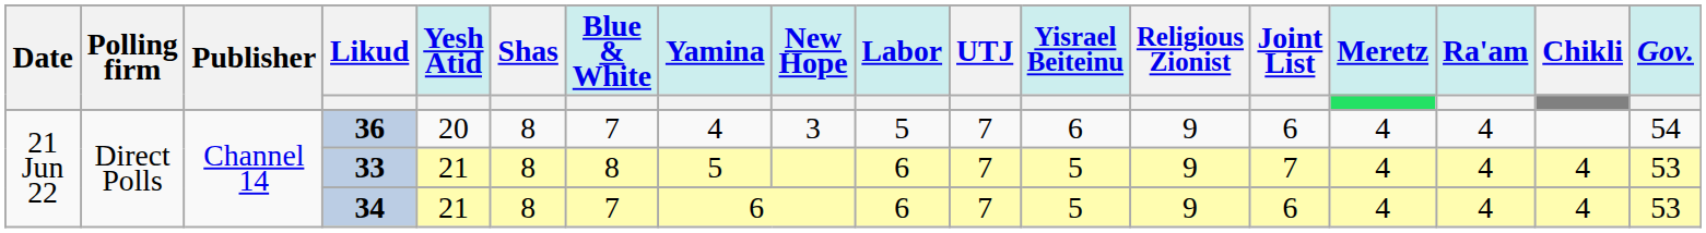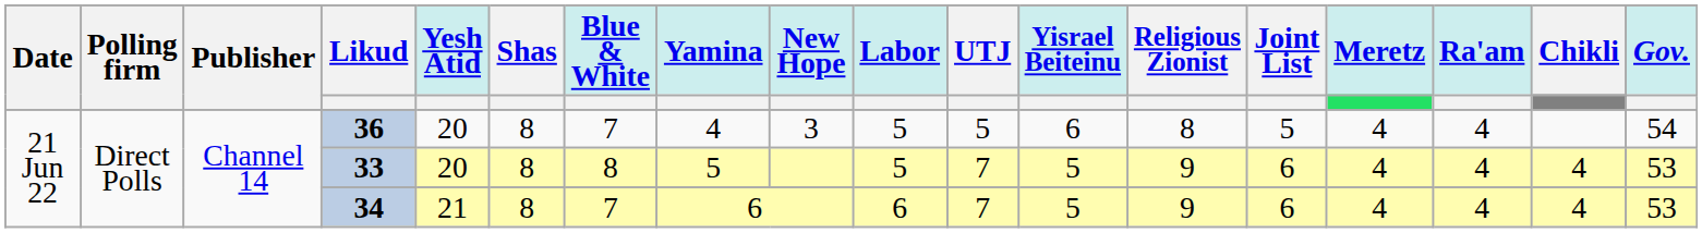 <table class="wikitable sortable" style=text-align:center;font-size:90%;line-height:12px>
 <tr>
 <th rowspan=2>Date</th>
 <th rowspan=2>Polling firm</th>
 <th rowspan=2>Publisher</th>
 <th><a href='#'>Likud</a></th>
 <th style=background:#cee><a href='#'>Yesh<br>Atid</a></th>
 <th><a href='#'>Shas</a></th>
 <th style=background:#cee><a href='#'>Blue &<br>White</a></th>
 <th style=background:#cee><a href='#'>Yamina</a></th>
 <th style=background:#cee><a href='#'>New<br>Hope</a></th>
 <th style=background:#cee><a href='#'>Labor</a></th>
 <th><a href='#'>UTJ</a></th>
 <th style="background:#cee; font-size:90%"><a href='#'>Yisrael<br>Beiteinu</a></th>
 <th style=font-size:90%><a href='#'>Religious<br>Zionist</a></th>
 <th><a href='#'>Joint<br>List</a></th>
 <th style=background:#cee><a href='#'>Meretz</a></th>
 <th style=background:#cee><a href='#'>Ra'am</a></th>
 <th><a href='#'>Chikli</a></th>
 <th style=background:#cee><a href='#'><em>Gov.</em></a></th>
 </tr>
 <tr>
 <th style=background:></th>
 <th style=background:></th>
 <th style=background:></th>
 <th style=background:></th>
 <th style=background:></th>
 <th style=background:></th>
 <th style=background:></th>
 <th style=background:></th>
 <th style=background:></th>
 <th style=background:></th>
 <th style=background:></th>
 <th style=background:#23e164></th>
 <th style=background:></th>
 <th style=background:grey></th>
 <th style=background:></th>
 </tr>
 <tr>
 <td rowspan=3 data-sort-value=2022-06-21>21 Jun 22</td>
 <td rowspan=3>Direct Polls</td>
 <td rowspan=3><a href='#'>Channel 14</a></td>
 <td style=background:#BBCDE4><strong>36</strong>	</td>
 <td>20					</td>
 <td>8					</td>
 <td>7					</td>
 <td>4					</td>
 <td>3					</td>
 <td>5					</td>
-<td>7					</td>
+<td>5					</td>
 <td>6					</td>
-<td>9					</td>
-<td>6					</td>
+<td>8					</td>
+<td>5					</td>
 <td>4					</td>
 <td>4					</td>
 <td>			</td>
 <td>54					</td>
 </tr>
 <tr style=background:#fffdb0>
 <td style=background:#BBCDE4><strong>33</strong>	</td>
-<td>21					</td>
+<td>20					</td>
 <td>8					</td>
 <td>8					</td>
 <td>5					</td>
 <td>	</td>
-<td>6					</td>
+<td>5					</td>
 <td>7					</td>
 <td>5					</td>
 <td>9					</td>
-<td>7					</td>
+<td>6					</td>
 <td>4					</td>
 <td>4					</td>
 <td>4					</td>
 <td>53					</td>
 </tr>
 <tr style=background:#fffdb0>
 <td style=background:#BBCDE4><strong>34</strong>	</td>
 <td>21					</td>
 <td>8					</td>
 <td>7					</td>
 <td colspan=2>6		</td>
 <td>6					</td>
 <td>7					</td>
 <td>5					</td>
 <td>9					</td>
 <td>6					</td>
 <td>4					</td>
 <td>4					</td>
 <td>4					</td>
 <td>53					</td>
 </tr>
 </table>
